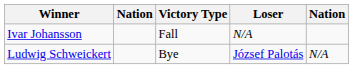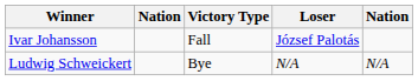 <table class="wikitable sortable" style="text-align:left;">
 <tr>
 <th>Winner</th>
 <th>Nation</th>
 <th>Victory Type</th>
 <th>Loser</th>
 <th>Nation</th>
 </tr>
 <tr>
 <td><a href='#'>Ivar Johansson</a></td>
 <td></td>
 <td>Fall</td>
-<td><em>N/A</em></td>
+<td><a href='#'>József Palotás</a></td>
 <td></td>
 </tr>
 <tr>
 <td><a href='#'>Ludwig Schweickert</a></td>
 <td></td>
 <td>Bye</td>
-<td><a href='#'>József Palotás</a></td>
+<td><em>N/A</em></td>
 <td><em>N/A</em></td>
 </tr>
 </table>
